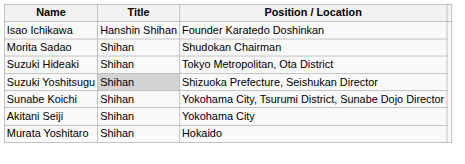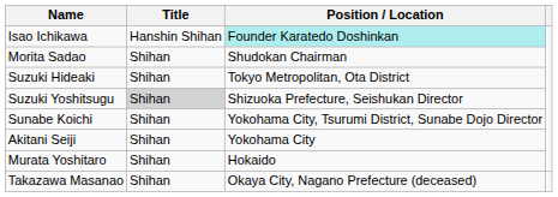 <table class="wikitable" border="1">
 <tr>
 <th>Name</th>
 <th>Title</th>
 <th>Position / Location</th>
 <th></th>
 </tr>
 <tr>
 <td>Isao Ichikawa</td>
 <td>Hanshin Shihan</td>
-<td>Founder Karatedo Doshinkan</td>
+<td style="background: paleturquoise;">Founder Karatedo Doshinkan</td>
 </tr>
 <tr>
 <td>Morita Sadao</td>
 <td>Shihan</td>
 <td>Shudokan Chairman</td>
 </tr>
 <tr>
 <td>Suzuki Hideaki</td>
 <td>Shihan</td>
 <td>Tokyo Metropolitan, Ota District</td>
 </tr>
 <tr>
 <td>Suzuki Yoshitsugu</td>
 <td style="background: lightgrey;">Shihan</td>
 <td>Shizuoka Prefecture, Seishukan Director</td>
 </tr>
 <tr>
 <td>Sunabe Koichi</td>
 <td>Shihan</td>
 <td>Yokohama City, Tsurumi District, Sunabe Dojo Director</td>
 </tr>
 <tr>
 <td>Akitani Seiji</td>
 <td>Shihan</td>
 <td>Yokohama City</td>
 </tr>
 <tr>
 <td>Murata Yoshitaro</td>
 <td>Shihan</td>
 <td>Hokaido</td>
 </tr>
+<tr>
+<td>Takazawa Masanao</td>
+<td>Shihan</td>
+<td>Okaya City, Nagano Prefecture (deceased)</td>
+<td></td>
+</tr>
 </table>
